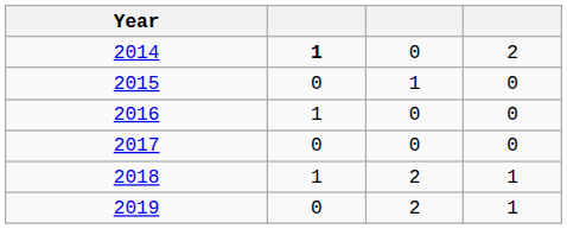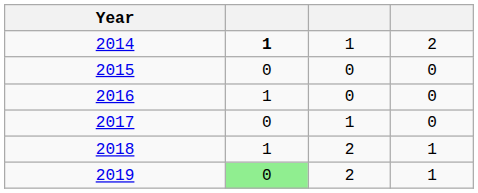 <table class="wikitable" width=30% style="font-size:100%; text-align:center;">
 <tr>
 <th>Year</th>
 <th></th>
 <th></th>
 <th></th>
 </tr>
 <tr>
 <td><a href='#'>2014</a></td>
 <td><strong>1</strong></td>
-<td>0</td>
+<td>1</td>
 <td>2</td>
 </tr>
 <tr>
 <td><a href='#'>2015</a></td>
 <td>0</td>
-<td>1</td>
+<td>0</td>
 <td>0</td>
 </tr>
 <tr>
 <td><a href='#'>2016</a></td>
 <td>1</td>
 <td>0</td>
 <td>0</td>
 </tr>
 <tr>
 <td><a href='#'>2017</a></td>
 <td>0</td>
-<td>0</td>
+<td>1</td>
 <td>0</td>
 </tr>
 <tr>
 <td><a href='#'>2018</a></td>
 <td>1</td>
 <td>2</td>
 <td>1</td>
 </tr>
 <tr>
 <td><a href='#'>2019</a></td>
-<td>0</td>
+<td style="background: lightgreen;">0</td>
 <td>2</td>
 <td>1</td>
 </tr>
 </table>
